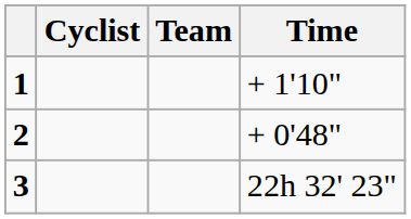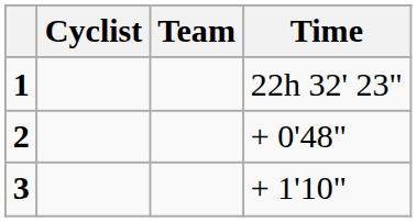 <table class=wikitable>
 <tr>
 <th></th>
 <th>Cyclist</th>
 <th>Team</th>
 <th>Time</th>
 </tr>
 <tr>
 <td><strong>1</strong></td>
 <td></td>
 <td></td>
-<td>+ 1'10"</td>
+<td>22h 32' 23"</td>
 </tr>
 <tr>
 <td><strong>2</strong></td>
 <td></td>
 <td></td>
 <td>+ 0'48"</td>
 </tr>
 <tr>
 <td><strong>3</strong></td>
 <td></td>
 <td></td>
-<td>22h 32' 23"</td>
+<td>+ 1'10"</td>
 </tr>
 </table>
